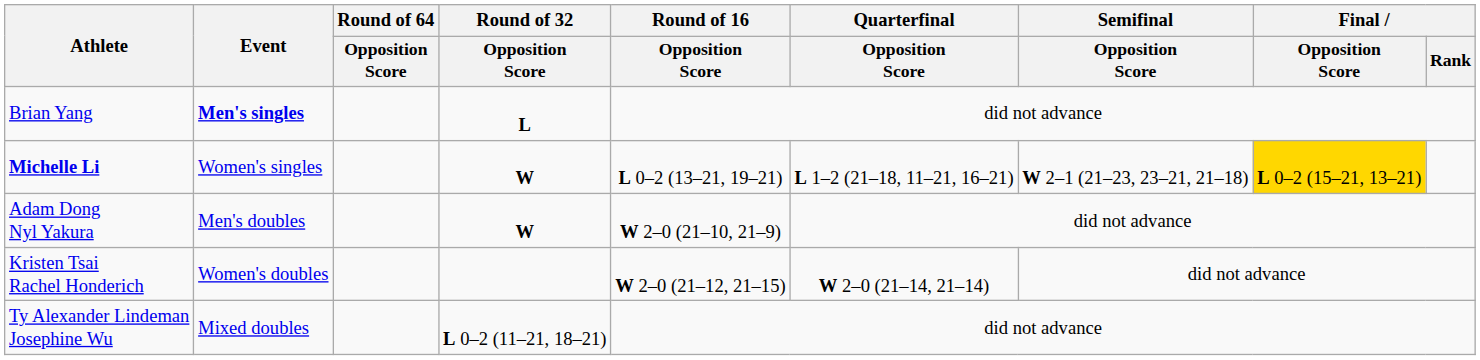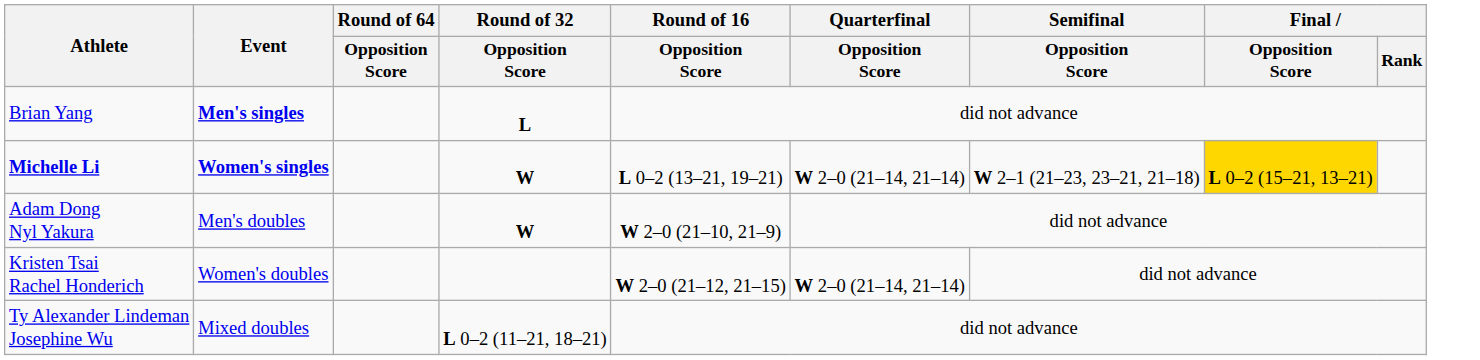 <table class=wikitable style="font-size:88%">
 <tr>
 <th rowspan=2>Athlete</th>
 <th rowspan=2>Event</th>
 <th>Round of 64</th>
 <th>Round of 32</th>
 <th>Round of 16</th>
 <th>Quarterfinal</th>
 <th>Semifinal</th>
 <th colspan=2>Final / </th>
 </tr>
 <tr style="font-size:95%">
 <th>Opposition<br>Score</th>
 <th>Opposition<br>Score</th>
 <th>Opposition<br>Score</th>
 <th>Opposition<br>Score</th>
 <th>Opposition<br>Score</th>
 <th>Opposition<br>Score</th>
 <th>Rank</th>
 </tr>
 <tr align=center>
 <td align=left><a href='#'>Brian Yang</a></td>
 <td align=left><strong><a href='#'>Men's singles</a></strong></td>
 <td></td>
 <td><br><strong>L</strong> </td>
 <td colspan=5>did not advance</td>
 </tr>
 <tr align=center>
 <td align=left><strong><a href='#'>Michelle Li</a></strong></td>
-<td align=left><a href='#'>Women's singles</a></td>
+<td align=left><strong><a href='#'>Women's singles</a></strong></td>
 <td></td>
 <td><br><strong>W</strong> </td>
 <td><br><strong>L</strong> 0–2 (13–21, 19–21)</td>
-<td><br><strong>L</strong> 1–2 (21–18, 11–21, 16–21)</td>
+<td><br><strong>W</strong> 2–0 (21–14, 21–14)</td>
 <td><br><strong>W</strong> 2–1 (21–23, 23–21, 21–18)</td>
 <td style="background: gold;"><br><strong>L</strong> 0–2 (15–21, 13–21)</td>
 <td></td>
 </tr>
 <tr align=center>
 <td align=left><a href='#'>Adam Dong</a><br><a href='#'>Nyl Yakura</a></td>
 <td align=left><a href='#'>Men's doubles</a></td>
 <td></td>
 <td><br><strong>W</strong> </td>
 <td><br><strong>W</strong> 2–0 (21–10, 21–9)</td>
 <td colspan=4>did not advance</td>
 </tr>
 <tr align=center>
 <td align=left><a href='#'>Kristen Tsai</a><br><a href='#'>Rachel Honderich</a></td>
 <td align=left><a href='#'>Women's doubles</a></td>
 <td></td>
 <td></td>
 <td><br><strong>W</strong> 2–0 (21–12, 21–15)</td>
 <td><br><strong>W</strong> 2–0 (21–14, 21–14)</td>
 <td colspan=3>did not advance</td>
 </tr>
 <tr align=center>
 <td align=left><a href='#'>Ty Alexander Lindeman</a><br><a href='#'>Josephine Wu</a></td>
 <td align=left><a href='#'>Mixed doubles</a></td>
 <td></td>
 <td><br><strong>L</strong> 0–2 (11–21, 18–21)</td>
 <td colspan=5>did not advance</td>
 </tr>
 </table>
